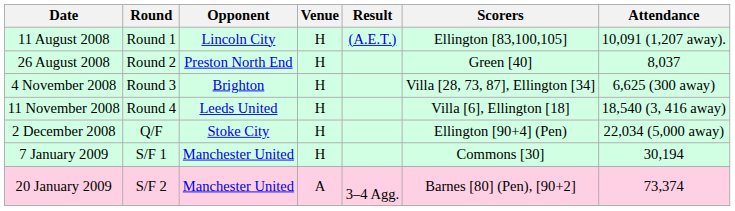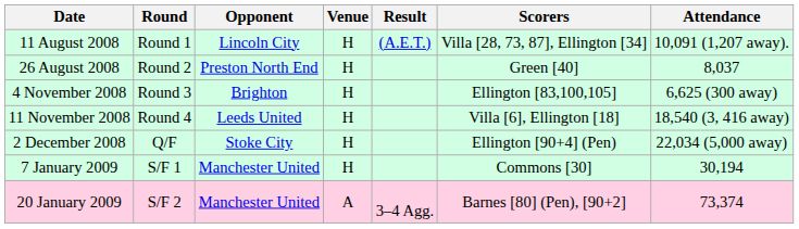 <table class="wikitable sortable" style="text-align:center">
 <tr>
 <th>Date</th>
 <th>Round</th>
 <th>Opponent</th>
 <th>Venue</th>
 <th>Result</th>
 <th>Scorers</th>
 <th>Attendance</th>
 </tr>
 <tr bgcolor="#d0ffe3">
 <td>11 August 2008</td>
 <td>Round 1</td>
 <td><a href='#'>Lincoln City</a></td>
 <td>H</td>
 <td> <a href='#'>(A.E.T.)</a></td>
-<td>Ellington [83,100,105]</td>
+<td>Villa [28, 73, 87], Ellington [34]</td>
 <td>10,091 (1,207 away).</td>
 </tr>
 <tr bgcolor="#d0ffe3">
 <td>26 August 2008</td>
 <td>Round 2</td>
 <td><a href='#'>Preston North End</a></td>
 <td>H</td>
 <td></td>
 <td>Green [40]</td>
 <td>8,037</td>
 </tr>
 <tr bgcolor="#d0ffe3">
 <td>4 November 2008</td>
 <td>Round 3</td>
 <td><a href='#'>Brighton</a></td>
 <td>H</td>
 <td></td>
-<td>Villa [28, 73, 87], Ellington [34]</td>
+<td>Ellington [83,100,105]</td>
 <td>6,625 (300 away)</td>
 </tr>
 <tr bgcolor="#d0ffe3">
 <td>11 November 2008</td>
 <td>Round 4</td>
 <td><a href='#'>Leeds United</a></td>
 <td>H</td>
 <td></td>
 <td>Villa [6], Ellington [18]</td>
 <td>18,540 (3, 416 away)</td>
 </tr>
 <tr bgcolor="#d0ffe3">
 <td>2 December 2008</td>
 <td>Q/F</td>
 <td><a href='#'>Stoke City</a></td>
 <td>H</td>
 <td></td>
 <td>Ellington [90+4] (Pen)</td>
 <td>22,034 (5,000 away)</td>
 </tr>
 <tr bgcolor="#d0ffe3">
 <td>7 January 2009</td>
 <td>S/F 1</td>
 <td><a href='#'>Manchester United</a></td>
 <td>H</td>
 <td></td>
 <td>Commons [30]</td>
 <td>30,194</td>
 </tr>
 <tr bgcolor="#ffd0e3">
 <td>20 January 2009</td>
 <td>S/F 2</td>
 <td><a href='#'>Manchester United</a></td>
 <td>A</td>
 <td><br> 3–4 Agg.</td>
 <td>Barnes [80] (Pen), [90+2]</td>
 <td>73,374</td>
 </tr>
 </table>
